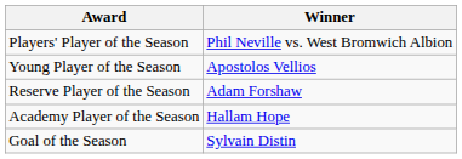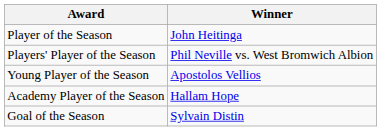 <table class="wikitable" style="font-size:100%; text-align:left">
 <tr>
 <th>Award</th>
 <th>Winner</th>
+</tr>
+<tr>
+<td>Player of the Season</td>
+<td> <a href='#'>John Heitinga</a></td>
 </tr>
 <tr>
 <td>Players' Player of the Season</td>
 <td> <a href='#'>Phil Neville</a> vs. West Bromwich Albion</td>
 </tr>
 <tr>
 <td>Young Player of the Season</td>
 <td> <a href='#'>Apostolos Vellios</a></td>
 </tr>
 <tr>
-<td>Reserve Player of the Season</td>
-<td> <a href='#'>Adam Forshaw</a></td>
-</tr>
-<tr>
 <td>Academy Player of the Season</td>
 <td> <a href='#'>Hallam Hope</a></td>
 </tr>
 <tr>
 <td>Goal of the Season</td>
 <td> <a href='#'>Sylvain Distin</a></td>
 </tr>
 </table>
